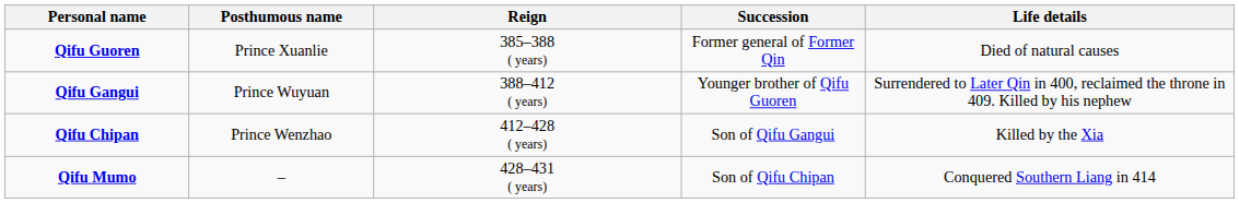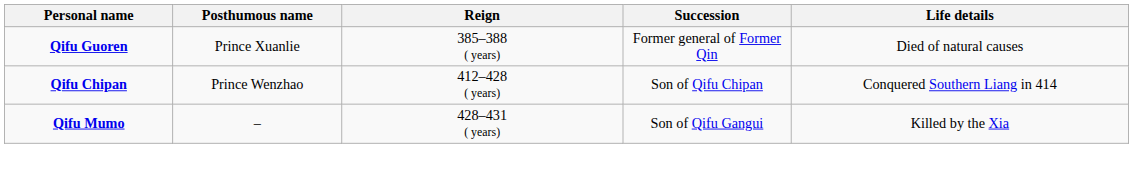 <table class="wikitable plainrowheaders" style="text-align:center; width:100%;">
 <tr>
 <th scope="col" width="15%">Personal name</th>
 <th scope="col" width="15%">Posthumous name</th>
 <th scope="col" width="25%">Reign</th>
 <th scope="col" width="15%">Succession</th>
 <th scope="col" width="30%">Life details</th>
 </tr>
 <tr>
 <td><strong><a href='#'>Qifu Guoren</a></strong><br></td>
 <td>Prince Xuanlie<br></td>
 <td>385–388<br><small>( years)</small><br><small></small></td>
 <td>Former general of <a href='#'>Former Qin</a></td>
 <td>Died of natural causes</td>
 </tr>
 <tr>
-<td><strong><a href='#'>Qifu Gangui</a></strong><br></td>
-<td>Prince Wuyuan<br></td>
-<td>388–412<br><small>( years)</small><br><small></small></td>
-<td>Younger brother of <a href='#'>Qifu Guoren</a></td>
-<td>Surrendered to <a href='#'>Later Qin</a> in 400, reclaimed the throne in 409. Killed by his nephew</td>
-</tr>
-<tr>
 <td><strong><a href='#'>Qifu Chipan</a></strong><br></td>
 <td>Prince Wenzhao<br></td>
 <td>412–428<br><small>( years)</small><br><small></small></td>
-<td>Son of <a href='#'>Qifu Gangui</a></td>
-<td>Killed by the <a href='#'>Xia</a></td>
+<td>Son of <a href='#'>Qifu Chipan</a></td>
+<td>Conquered <a href='#'>Southern Liang</a> in 414</td>
 </tr>
 <tr>
 <td><strong><a href='#'>Qifu Mumo</a></strong><br></td>
 <td>–</td>
 <td>428–431<br><small>( years)</small><br><small></small></td>
-<td>Son of <a href='#'>Qifu Chipan</a></td>
-<td>Conquered <a href='#'>Southern Liang</a> in 414</td>
+<td>Son of <a href='#'>Qifu Gangui</a></td>
+<td>Killed by the <a href='#'>Xia</a></td>
 </tr>
 </table>
